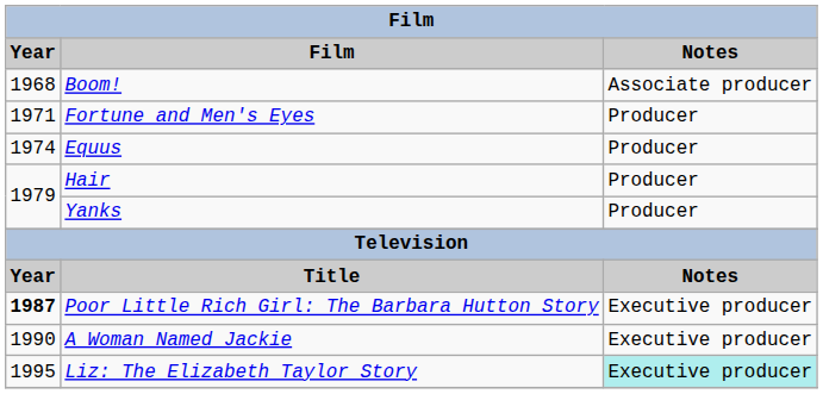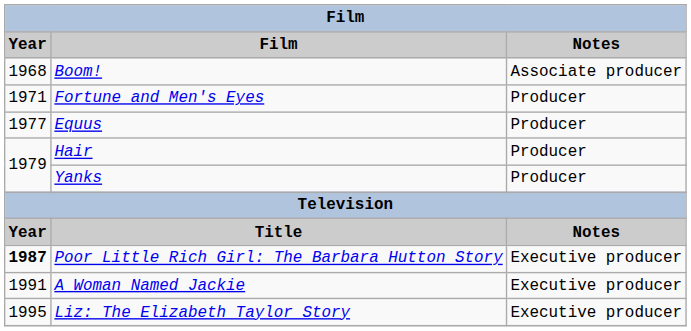 <table class="wikitable" style="font-size:90%;">
 <tr>
 <th colspan=4 style="background:#B0C4DE;">Film</th>
 </tr>
 <tr align="center">
 <th style="background: #CCCCCC;">Year</th>
 <th style="background: #CCCCCC;">Film</th>
 <th style="background: #CCCCCC;">Notes</th>
 </tr>
 <tr>
 <td>1968</td>
 <td><em><a href='#'>Boom!</a></em></td>
 <td>Associate producer</td>
 </tr>
 <tr>
 <td>1971</td>
 <td><em><a href='#'>Fortune and Men's Eyes</a></em></td>
 <td>Producer</td>
 </tr>
 <tr>
-<td>1974</td>
+<td>1977</td>
 <td><em><a href='#'>Equus</a></em></td>
 <td>Producer</td>
 </tr>
 <tr>
 <td rowspan=2>1979</td>
 <td><em><a href='#'>Hair</a></em></td>
 <td>Producer</td>
 </tr>
 <tr>
 <td><em><a href='#'>Yanks</a></em></td>
 <td>Producer</td>
 </tr>
 <tr>
 </tr>
 <tr align="center">
 <th colspan=4 style="background:#B0C4DE;">Television</th>
 </tr>
 <tr align="center">
 <th style="background: #CCCCCC;">Year</th>
 <th style="background: #CCCCCC;">Title</th>
 <th style="background: #CCCCCC;">Notes</th>
 </tr>
 <tr>
 <td><strong>1987</strong></td>
 <td><em><a href='#'>Poor Little Rich Girl: The Barbara Hutton Story</a></em></td>
 <td>Executive producer</td>
 </tr>
 <tr>
-<td>1990</td>
+<td>1991</td>
 <td><em><a href='#'>A Woman Named Jackie</a></em></td>
 <td>Executive producer</td>
 </tr>
 <tr>
 <td>1995</td>
 <td><em><a href='#'>Liz: The Elizabeth Taylor Story</a></em></td>
-<td style="background: paleturquoise;">Executive producer</td>
+<td>Executive producer</td>
 </tr>
 <tr>
 </tr>
 </table>
